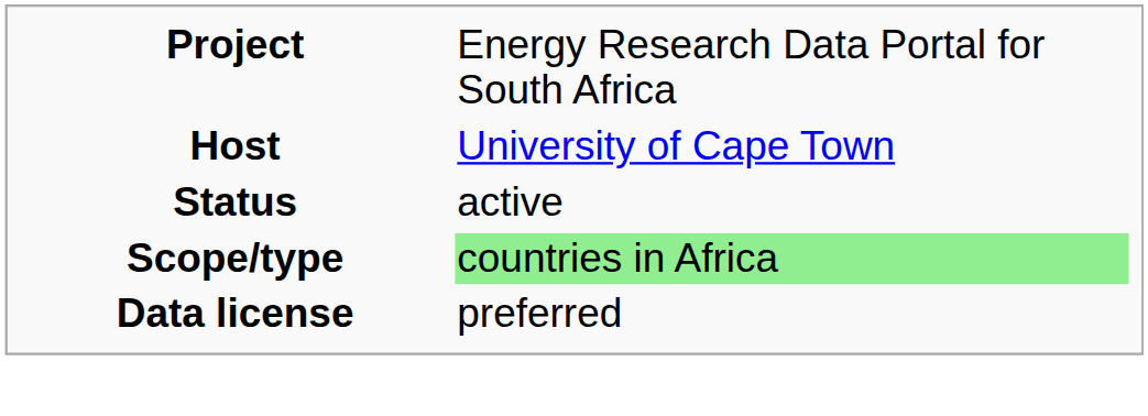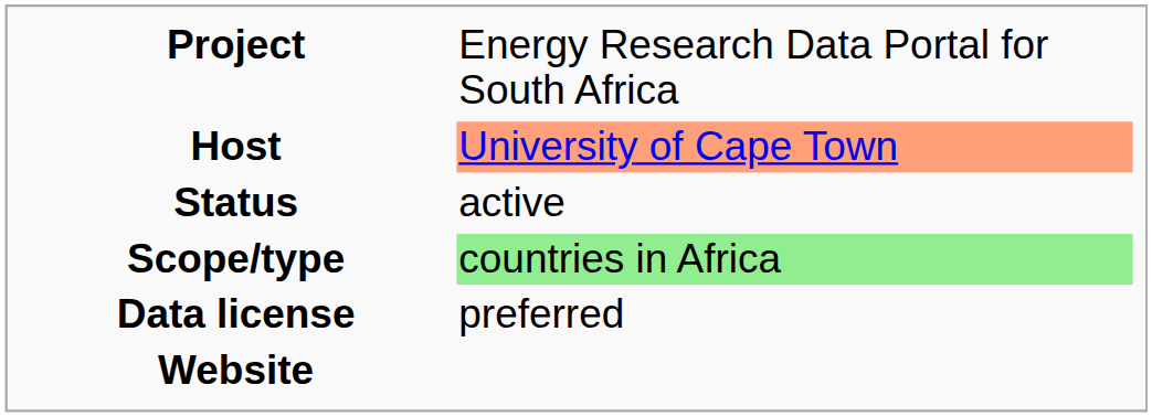 <table class="infobox" style="width: 28em">
 <tr>
 <th style="width: 35%">Project</th>
 <td style="width: 55%">Energy Research Data Portal for South Africa</td>
 </tr>
 <tr>
 <th>Host</th>
-<td><a href='#'>University of Cape Town</a></td>
+<td style="background: lightsalmon;"><a href='#'>University of Cape Town</a></td>
 </tr>
 <tr>
 <th>Status</th>
 <td>active</td>
 </tr>
 <tr>
 <th>Scope/type</th>
 <td style="background: lightgreen;">countries in Africa</td>
 </tr>
 <tr>
 <th>Data license</th>
 <td><a href='#'></a> preferred</td>
 </tr>
+<tr>
+<th>Website</th>
+<td></td>
+</tr>
 </table>
